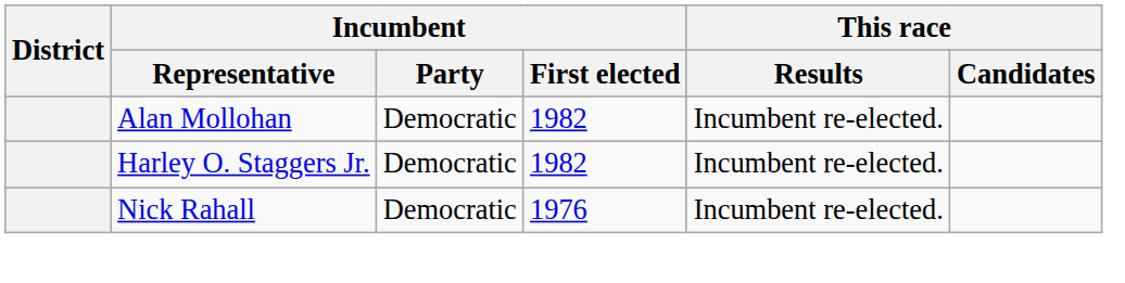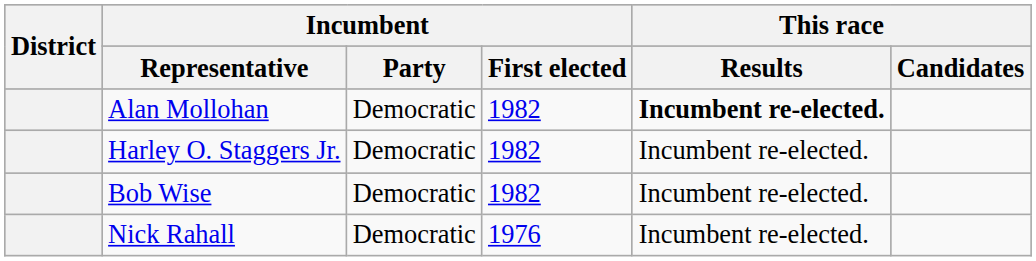 <table class=wikitable>
 <tr>
 <th rowspan=2>District</th>
 <th colspan=3>Incumbent</th>
 <th colspan=2>This race</th>
 </tr>
 <tr>
 <th>Representative</th>
 <th>Party</th>
 <th>First elected</th>
 <th>Results</th>
 <th>Candidates</th>
 </tr>
 <tr>
 <th></th>
 <td><a href='#'>Alan Mollohan</a></td>
 <td>Democratic</td>
 <td><a href='#'>1982</a></td>
+<td><strong>Incumbent re-elected.</strong></td>
+<td nowrap></td>
+</tr>
+<tr>
+<th></th>
+<td><a href='#'>Harley O. Staggers Jr.</a></td>
+<td>Democratic</td>
+<td><a href='#'>1982</a></td>
 <td>Incumbent re-elected.</td>
 <td nowrap></td>
 </tr>
 <tr>
 <th></th>
-<td><a href='#'>Harley O. Staggers Jr.</a></td>
+<td><a href='#'>Bob Wise</a></td>
 <td>Democratic</td>
 <td><a href='#'>1982</a></td>
 <td>Incumbent re-elected.</td>
 <td nowrap></td>
 </tr>
 <tr>
 <th></th>
 <td><a href='#'>Nick Rahall</a></td>
 <td>Democratic</td>
 <td><a href='#'>1976</a></td>
 <td>Incumbent re-elected.</td>
 <td nowrap></td>
 </tr>
 </table>
